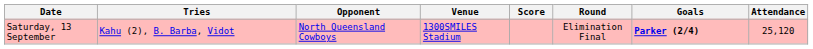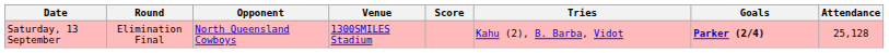 <table class="wikitable" style="font-size:75%;">
 <tr>
 <th width="120">Date</th>
-<th width="310">Tries</th>
+<th width="90">Round</th>
 <th width="170">Opponent</th>
 <th width="110">Venue</th>
 <th width="50">Score</th>
-<th width="90">Round</th>
+<th width="310">Tries</th>
 <th width="170">Goals</th>
 <th width="60">Attendance</th>
 </tr>
 <tr bgcolor=#FFBBBB>
 <td>Saturday, 13 September</td>
-<td><a href='#'>Kahu</a> (2), <a href='#'>B. Barba</a>, <a href='#'>Vidot</a></td>
+<td style="text-align:center;">Elimination Final</td>
 <td> <a href='#'>North Queensland Cowboys</a></td>
 <td><a href='#'>1300SMILES Stadium</a></td>
 <td style="text-align:center;"></td>
-<td style="text-align:center;">Elimination Final</td>
+<td><a href='#'>Kahu</a> (2), <a href='#'>B. Barba</a>, <a href='#'>Vidot</a></td>
 <td><strong><a href='#'>Parker</a> (2/4)</strong></td>
-<td style="text-align:center;">25,120</td>
+<td style="text-align:center;">25,128</td>
 </tr>
 </table>
